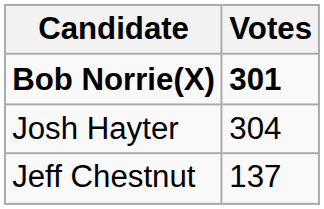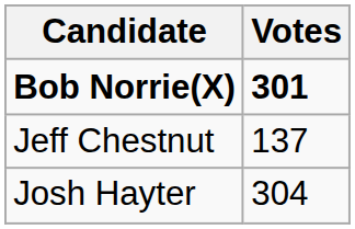 <table class="wikitable">
 <tr>
 <th>Candidate</th>
 <th>Votes</th>
 </tr>
 <tr>
 <td><strong>Bob Norrie(X)</strong></td>
 <td><strong>301</strong></td>
 </tr>
 <tr>
+<td>Jeff Chestnut</td>
+<td>137</td>
+</tr>
+<tr>
 <td>Josh Hayter</td>
 <td>304</td>
 </tr>
-<tr>
-<td>Jeff Chestnut</td>
-<td>137</td>
-</tr>
 </table>
